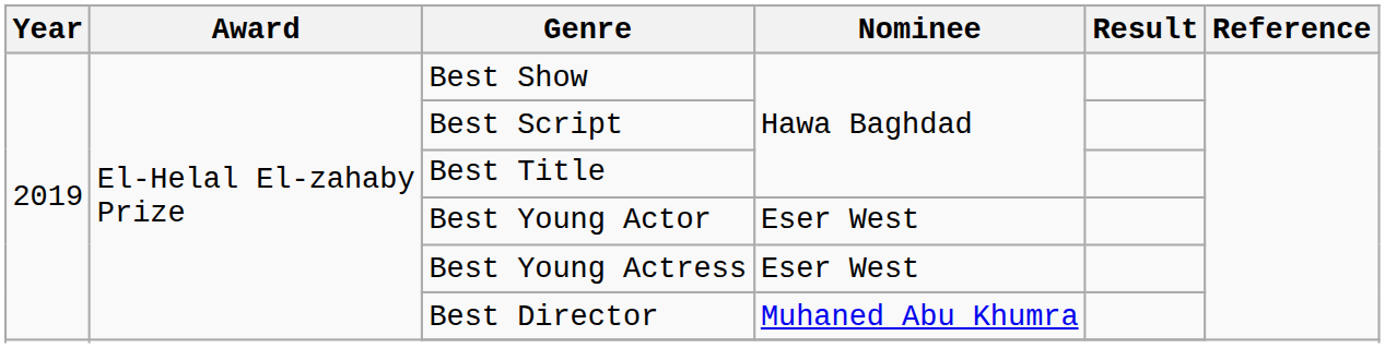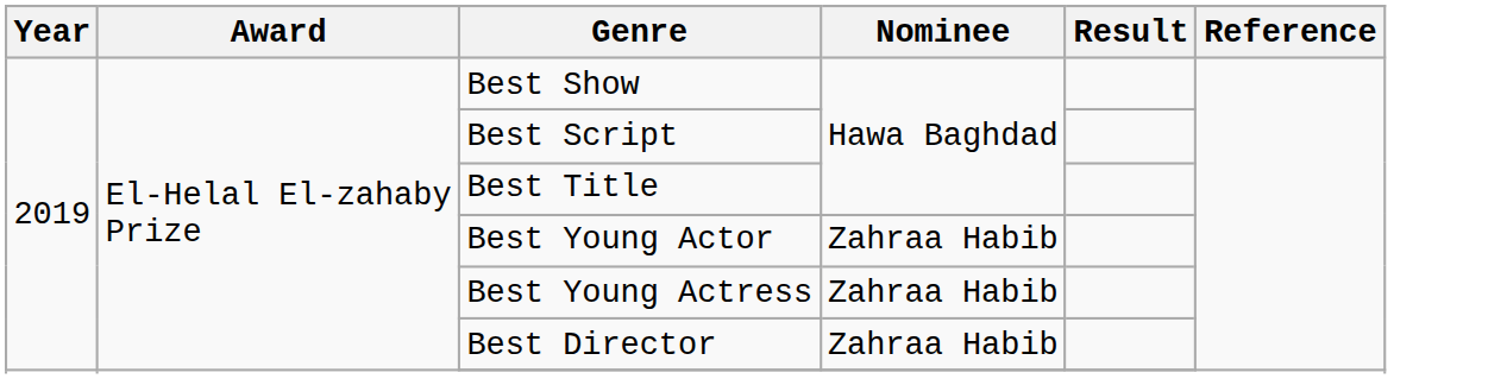 <table class="wikitable">
 <tr>
 <th><strong>Year</strong></th>
 <th><strong>Award</strong></th>
 <th><strong>Genre</strong></th>
 <th><strong>Nominee</strong></th>
 <th><strong>Result</strong></th>
 <th><strong>Reference</strong></th>
 </tr>
 <tr>
 <td rowspan="7">2019</td>
 <td rowspan="7">El-Helal El-zahaby<br>Prize</td>
 <td>Best Show</td>
 <td rowspan="3">Hawa Baghdad</td>
 <td></td>
 <td rowspan="7"></td>
 </tr>
 <tr>
 <td>Best Script</td>
 <td></td>
 </tr>
 <tr>
 <td>Best Title</td>
 <td></td>
 </tr>
 <tr>
 <td>Best Young Actor</td>
-<td>Eser West</td>
+<td>Zahraa Habib</td>
 <td></td>
 </tr>
 <tr>
 <td>Best Young Actress</td>
-<td>Eser West</td>
+<td>Zahraa Habib</td>
 <td></td>
 </tr>
 <tr>
 <td>Best Director</td>
-<td><a href='#'>Muhaned Abu Khumra</a></td>
+<td>Zahraa Habib</td>
 <td></td>
 </tr>
 <tr>
 </tr>
 </table>
